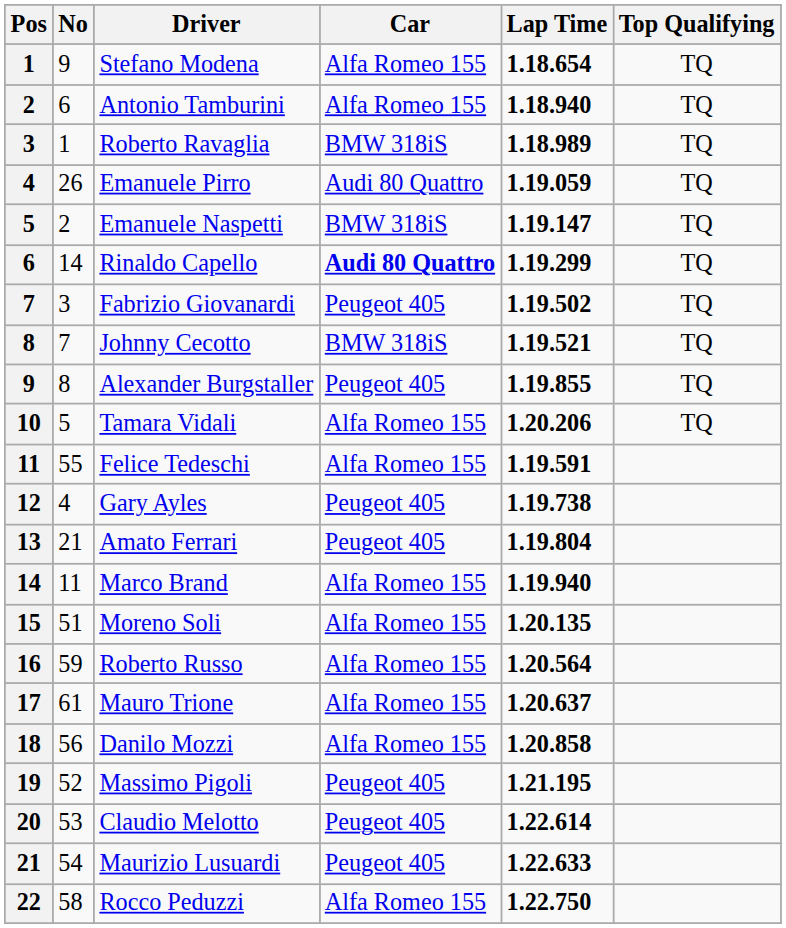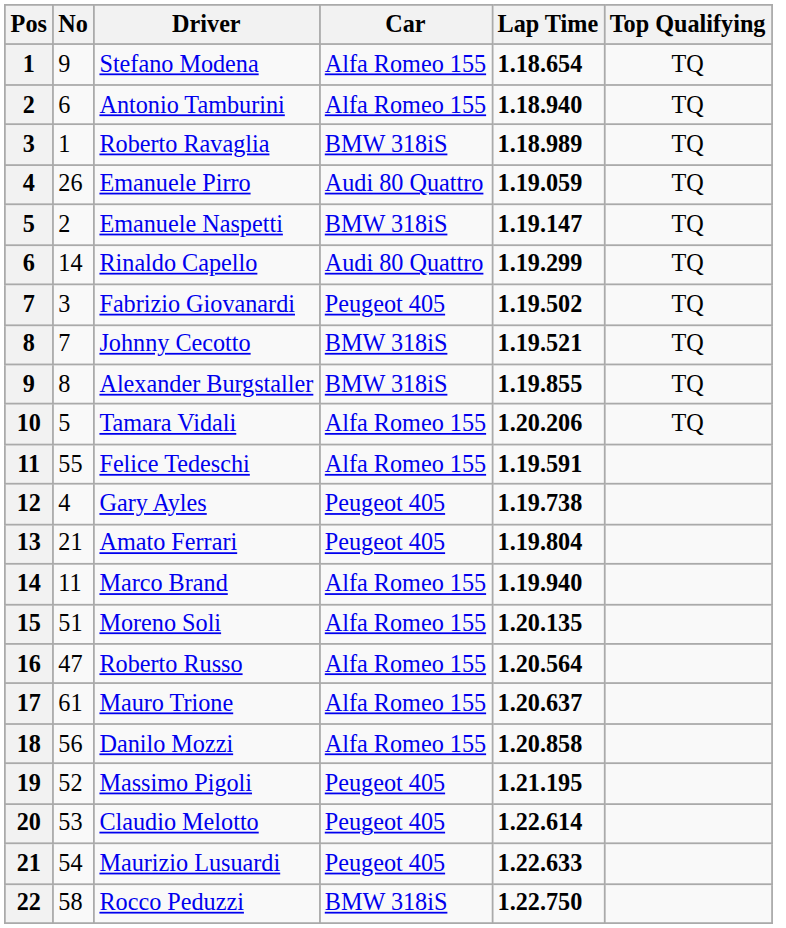 <table class="wikitable" style="font-size: 85%;">
 <tr>
 <th>Pos</th>
 <th>No</th>
 <th>Driver</th>
 <th>Car</th>
 <th>Lap Time</th>
 <th>Top Qualifying</th>
 </tr>
 <tr>
 <th>1</th>
 <td>9</td>
 <td> <a href='#'>Stefano Modena</a></td>
 <td><a href='#'>Alfa Romeo 155</a></td>
 <td><strong>1.18.654</strong></td>
 <td align=center>TQ</td>
 </tr>
 <tr>
 <th>2</th>
 <td>6</td>
 <td> <a href='#'>Antonio Tamburini</a></td>
 <td><a href='#'>Alfa Romeo 155</a></td>
 <td><strong>1.18.940</strong></td>
 <td align=center>TQ</td>
 </tr>
 <tr>
 <th>3</th>
 <td>1</td>
 <td> <a href='#'>Roberto Ravaglia</a></td>
 <td><a href='#'>BMW 318iS</a></td>
 <td><strong>1.18.989</strong></td>
 <td align=center>TQ</td>
 </tr>
 <tr>
 <th>4</th>
 <td>26</td>
 <td> <a href='#'>Emanuele Pirro</a></td>
 <td><a href='#'>Audi 80 Quattro</a></td>
 <td><strong>1.19.059</strong></td>
 <td align=center>TQ</td>
 </tr>
 <tr>
 <th>5</th>
 <td>2</td>
 <td> <a href='#'>Emanuele Naspetti</a></td>
 <td><a href='#'>BMW 318iS</a></td>
 <td><strong>1.19.147</strong></td>
 <td align=center>TQ</td>
 </tr>
 <tr>
 <th>6</th>
 <td>14</td>
 <td> <a href='#'>Rinaldo Capello</a></td>
-<td><strong><a href='#'>Audi 80 Quattro</a></strong></td>
+<td><a href='#'>Audi 80 Quattro</a></td>
 <td><strong>1.19.299</strong></td>
 <td align=center>TQ</td>
 </tr>
 <tr>
 <th>7</th>
 <td>3</td>
 <td> <a href='#'>Fabrizio Giovanardi</a></td>
 <td><a href='#'>Peugeot 405</a></td>
 <td><strong>1.19.502</strong></td>
 <td align=center>TQ</td>
 </tr>
 <tr>
 <th>8</th>
 <td>7</td>
 <td> <a href='#'>Johnny Cecotto</a></td>
 <td><a href='#'>BMW 318iS</a></td>
 <td><strong>1.19.521</strong></td>
 <td align=center>TQ</td>
 </tr>
 <tr>
 <th>9</th>
 <td>8</td>
 <td> <a href='#'> Alexander Burgstaller</a></td>
-<td><a href='#'>Peugeot 405</a></td>
+<td><a href='#'>BMW 318iS</a></td>
 <td><strong>1.19.855</strong></td>
 <td align=center>TQ</td>
 </tr>
 <tr>
 <th>10</th>
 <td>5</td>
 <td> <a href='#'>Tamara Vidali</a></td>
 <td><a href='#'>Alfa Romeo 155</a></td>
 <td><strong>1.20.206</strong></td>
 <td align=center>TQ</td>
 </tr>
 <tr>
 <th>11</th>
 <td>55</td>
 <td> <a href='#'>Felice Tedeschi</a></td>
 <td><a href='#'>Alfa Romeo 155</a></td>
 <td><strong>1.19.591</strong></td>
 <td></td>
 </tr>
 <tr>
 <th>12</th>
 <td>4</td>
 <td> <a href='#'>Gary Ayles</a></td>
 <td><a href='#'>Peugeot 405</a></td>
 <td><strong>1.19.738</strong></td>
 <td></td>
 </tr>
 <tr>
 <th>13</th>
 <td>21</td>
 <td> <a href='#'>Amato Ferrari</a></td>
 <td><a href='#'>Peugeot 405</a></td>
 <td><strong>1.19.804</strong></td>
 <td></td>
 </tr>
 <tr>
 <th>14</th>
 <td>11</td>
 <td> <a href='#'>Marco Brand</a></td>
 <td><a href='#'>Alfa Romeo 155</a></td>
 <td><strong>1.19.940</strong></td>
 <td></td>
 </tr>
 <tr>
 <th>15</th>
 <td>51</td>
 <td> <a href='#'>Moreno Soli</a></td>
 <td><a href='#'>Alfa Romeo 155</a></td>
 <td><strong>1.20.135</strong></td>
 <td></td>
 </tr>
 <tr>
 <th>16</th>
-<td>59</td>
+<td>47</td>
 <td> <a href='#'>Roberto Russo</a></td>
 <td><a href='#'>Alfa Romeo 155</a></td>
 <td><strong>1.20.564</strong></td>
 <td></td>
 </tr>
 <tr>
 <th>17</th>
 <td>61</td>
 <td> <a href='#'>Mauro Trione</a></td>
 <td><a href='#'>Alfa Romeo 155</a></td>
 <td><strong>1.20.637</strong></td>
 <td></td>
 </tr>
 <tr>
 <th>18</th>
 <td>56</td>
 <td> <a href='#'>Danilo Mozzi</a></td>
 <td><a href='#'>Alfa Romeo 155</a></td>
 <td><strong>1.20.858</strong></td>
 <td></td>
 </tr>
 <tr>
 <th>19</th>
 <td>52</td>
 <td> <a href='#'>Massimo Pigoli</a></td>
 <td><a href='#'>Peugeot 405</a></td>
 <td><strong>1.21.195</strong></td>
 <td></td>
 </tr>
 <tr>
 <th>20</th>
 <td>53</td>
 <td> <a href='#'>Claudio Melotto</a></td>
 <td><a href='#'>Peugeot 405</a></td>
 <td><strong>1.22.614</strong></td>
 <td></td>
 </tr>
 <tr>
 <th>21</th>
 <td>54</td>
 <td> <a href='#'>Maurizio Lusuardi</a></td>
 <td><a href='#'>Peugeot 405</a></td>
 <td><strong>1.22.633</strong></td>
 <td></td>
 </tr>
 <tr>
 <th>22</th>
 <td>58</td>
 <td> <a href='#'>Rocco Peduzzi</a></td>
-<td><a href='#'>Alfa Romeo 155</a></td>
+<td><a href='#'>BMW 318iS</a></td>
 <td><strong>1.22.750</strong></td>
 <td></td>
 </tr>
 <tr>
 </tr>
 </table>
